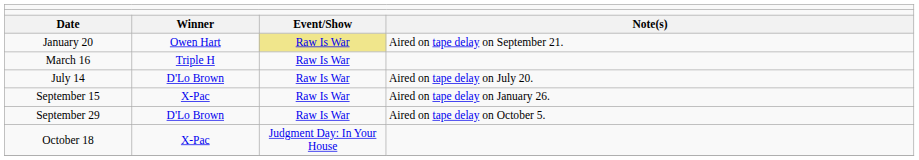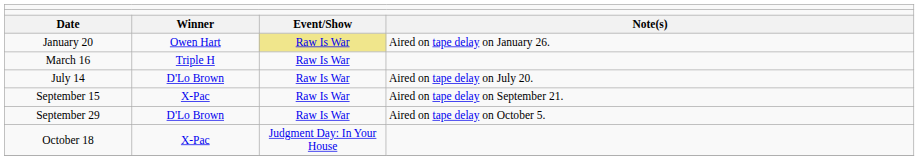 <table class="wikitable" style="text-align:center; width:100%;">
 <tr>
 <td colspan="5"></td>
 </tr>
 <tr>
 <td colspan="5"><strong></strong></td>
 </tr>
 <tr>
 <th width=14%>Date</th>
 <th width=14%>Winner</th>
 <th width=14%>Event/Show</th>
 <th width=58%>Note(s)</th>
 </tr>
 <tr>
 <td>January 20</td>
 <td><a href='#'>Owen Hart</a></td>
 <td style="background: khaki;"><a href='#'>Raw Is War</a></td>
-<td align=left>Aired on <a href='#'>tape delay</a> on September 21.</td>
+<td align=left>Aired on <a href='#'>tape delay</a> on January 26.</td>
 </tr>
 <tr>
 <td>March 16</td>
 <td><a href='#'>Triple H</a></td>
 <td><a href='#'>Raw Is War</a></td>
 <td align=left></td>
 </tr>
 <tr>
 <td>July 14</td>
 <td><a href='#'>D'Lo Brown</a></td>
 <td><a href='#'>Raw Is War</a></td>
 <td align=left>Aired on <a href='#'>tape delay</a> on July 20.</td>
 </tr>
 <tr>
 <td>September 15</td>
 <td><a href='#'>X-Pac</a></td>
 <td><a href='#'>Raw Is War</a></td>
-<td align=left>Aired on <a href='#'>tape delay</a> on January 26.</td>
+<td align=left>Aired on <a href='#'>tape delay</a> on September 21.</td>
 </tr>
 <tr>
 <td>September 29</td>
 <td><a href='#'>D'Lo Brown</a></td>
 <td><a href='#'>Raw Is War</a></td>
 <td align=left>Aired on <a href='#'>tape delay</a> on October 5.</td>
 </tr>
 <tr>
 <td>October 18</td>
 <td><a href='#'>X-Pac</a></td>
 <td><a href='#'>Judgment Day: In Your House</a></td>
 <td align=left></td>
 </tr>
 <tr>
 </tr>
 </table>
